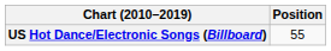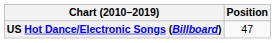 <table class="wikitable plainrowheaders" style="text-align:center">
 <tr>
 <th scope="col">Chart (2010–2019)</th>
 <th scope="col">Position</th>
 </tr>
 <tr>
 <th scope="row">US <a href='#'>Hot Dance/Electronic Songs</a> (<em><a href='#'>Billboard</a></em>)</th>
-<td>55</td>
+<td>47</td>
 </tr>
 </table>
